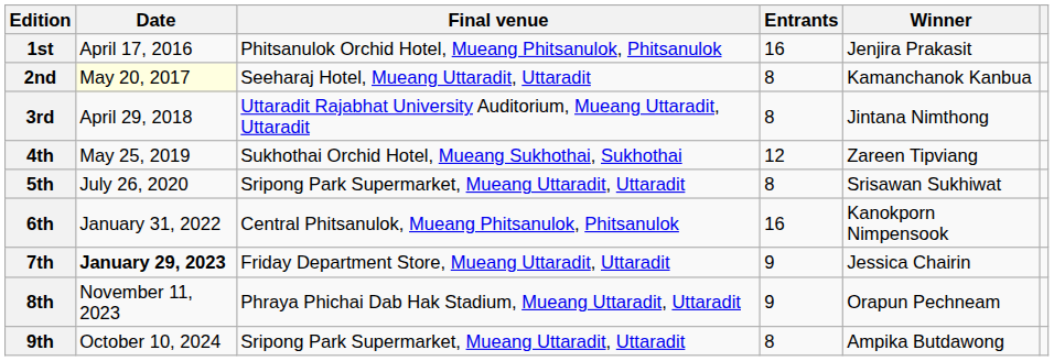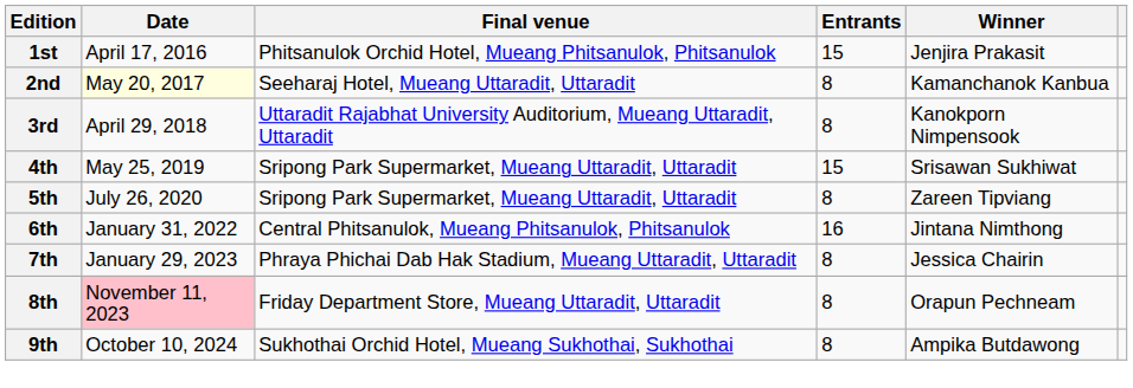 <table class="wikitable defaultcenter col2left col3left col5left" style="font-size:95%;">
 <tr>
 <th>Edition</th>
 <th>Date</th>
 <th>Final venue</th>
 <th>Entrants</th>
 <th>Winner</th>
 <th></th>
 </tr>
 <tr>
 <th>1st</th>
 <td>April 17, 2016</td>
 <td>Phitsanulok Orchid Hotel, <a href='#'>Mueang Phitsanulok</a>, <a href='#'>Phitsanulok</a></td>
-<td>16</td>
+<td>15</td>
 <td>Jenjira Prakasit</td>
 <td></td>
 </tr>
 <tr>
 <th>2nd</th>
 <td style="background: lightyellow;">May 20, 2017</td>
 <td>Seeharaj Hotel, <a href='#'>Mueang Uttaradit</a>, <a href='#'>Uttaradit</a></td>
 <td>8</td>
 <td>Kamanchanok Kanbua</td>
 <td></td>
 </tr>
 <tr>
 <th>3rd</th>
 <td>April 29, 2018</td>
 <td><a href='#'>Uttaradit Rajabhat University</a> Auditorium, <a href='#'>Mueang Uttaradit</a>, <a href='#'>Uttaradit</a></td>
 <td>8</td>
-<td>Jintana Nimthong</td>
+<td>Kanokporn Nimpensook</td>
 <td></td>
 </tr>
 <tr>
 <th>4th</th>
 <td>May 25, 2019</td>
-<td>Sukhothai Orchid Hotel, <a href='#'>Mueang Sukhothai</a>, <a href='#'>Sukhothai</a></td>
-<td>12</td>
-<td>Zareen Tipviang</td>
+<td>Sripong Park Supermarket, <a href='#'>Mueang Uttaradit</a>, <a href='#'>Uttaradit</a></td>
+<td>15</td>
+<td>Srisawan Sukhiwat</td>
 <td></td>
 </tr>
 <tr>
 <th>5th</th>
 <td>July 26, 2020</td>
 <td>Sripong Park Supermarket, <a href='#'>Mueang Uttaradit</a>, <a href='#'>Uttaradit</a></td>
 <td>8</td>
-<td>Srisawan Sukhiwat</td>
+<td>Zareen Tipviang</td>
 <td></td>
 </tr>
 <tr>
 <th>6th</th>
 <td>January 31, 2022</td>
 <td>Central Phitsanulok, <a href='#'>Mueang Phitsanulok</a>, <a href='#'>Phitsanulok</a></td>
 <td>16</td>
-<td>Kanokporn Nimpensook</td>
+<td>Jintana Nimthong</td>
 <td></td>
 </tr>
 <tr>
 <th>7th</th>
-<td><strong>January 29, 2023</strong></td>
-<td>Friday Department Store, <a href='#'>Mueang Uttaradit</a>, <a href='#'>Uttaradit</a></td>
-<td>9</td>
+<td>January 29, 2023</td>
+<td>Phraya Phichai Dab Hak Stadium, <a href='#'>Mueang Uttaradit</a>, <a href='#'>Uttaradit</a></td>
+<td>8</td>
 <td>Jessica Chairin</td>
 <td></td>
 </tr>
 <tr>
 <th>8th</th>
-<td>November 11, 2023</td>
-<td>Phraya Phichai Dab Hak Stadium, <a href='#'>Mueang Uttaradit</a>, <a href='#'>Uttaradit</a></td>
-<td>9</td>
+<td style="background: pink;">November 11, 2023</td>
+<td>Friday Department Store, <a href='#'>Mueang Uttaradit</a>, <a href='#'>Uttaradit</a></td>
+<td>8</td>
 <td>Orapun Pechneam</td>
 <td></td>
 </tr>
 <tr>
 <th>9th</th>
 <td>October 10, 2024</td>
-<td>Sripong Park Supermarket, <a href='#'>Mueang Uttaradit</a>, <a href='#'>Uttaradit</a></td>
+<td>Sukhothai Orchid Hotel, <a href='#'>Mueang Sukhothai</a>, <a href='#'>Sukhothai</a></td>
 <td>8</td>
 <td>Ampika Butdawong</td>
 <td></td>
 </tr>
 </table>
